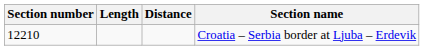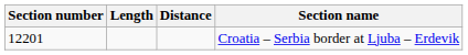 <table class="wikitable">
 <tr>
 <th>Section number</th>
 <th>Length</th>
 <th>Distance</th>
 <th>Section name</th>
 </tr>
 <tr>
-<td>12210</td>
+<td>12201</td>
 <td></td>
 <td></td>
 <td><a href='#'>Croatia</a> – <a href='#'>Serbia</a> border at <a href='#'>Ljuba</a> – <a href='#'>Erdevik</a></td>
 </tr>
 </table>
